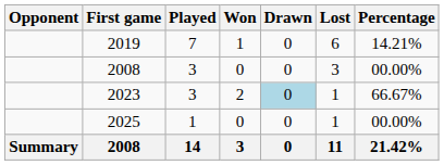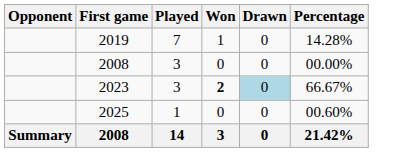 <table class="wikitable" style="text-align: center;">
 <tr>
 <th>Opponent</th>
 <th>First game</th>
 <th>Played</th>
 <th>Won</th>
 <th>Drawn</th>
-<th>Lost</th>
 <th>Percentage</th>
 </tr>
 <tr>
 <td style="text-align: left;"></td>
 <td>2019</td>
 <td>7</td>
 <td>1</td>
 <td>0</td>
-<td>6</td>
-<td>14.21%</td>
+<td>14.28%</td>
 </tr>
 <tr>
 <td style="text-align: left;"></td>
 <td>2008</td>
 <td>3</td>
 <td>0</td>
 <td>0</td>
-<td>3</td>
 <td>00.00%</td>
 </tr>
 <tr>
 <td style="text-align: left;"></td>
 <td>2023</td>
 <td>3</td>
-<td>2</td>
+<td><strong>2</strong></td>
 <td style="background: lightblue;">0</td>
-<td>1</td>
 <td>66.67%</td>
 </tr>
 <tr>
 <td style="text-align: left;"></td>
 <td>2025</td>
 <td>1</td>
 <td>0</td>
 <td>0</td>
-<td>1</td>
-<td>00.00%</td>
+<td>00.60%</td>
 </tr>
 <tr align="right">
 <th>Summary</th>
 <th>2008</th>
 <th>14</th>
 <th>3</th>
 <th>0</th>
-<th>11</th>
 <th>21.42%</th>
 </tr>
 </table>
